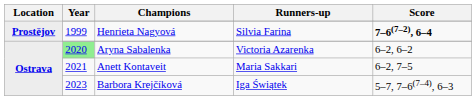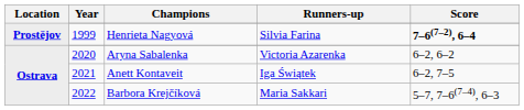 <table class=wikitable>
 <tr>
 <th style="width:80px">Location</th>
 <th style="width:40px">Year</th>
 <th style="width:200px">Champions</th>
 <th style="width:200px">Runners-up</th>
 <th style="width:140px" class="unsortable">Score</th>
 </tr>
 <tr>
 <th rowspan="2" style="background:#ededed"><a href='#'>Prostějov</a></th>
 </tr>
 <tr>
 <td><a href='#'>1999</a></td>
 <td> <a href='#'>Henrieta Nagyová</a></td>
 <td> <a href='#'>Silvia Farina</a></td>
 <td><strong>7–6<sup>(7–2)</sup>,  6–4</strong></td>
 </tr>
 <tr>
 <th rowspan="4" style="background:#ededed"><a href='#'>Ostrava</a></th>
 </tr>
 <tr>
-<td style="background: lightgreen;"><a href='#'>2020</a></td>
+<td><a href='#'>2020</a></td>
 <td> <a href='#'>Aryna Sabalenka</a></td>
 <td> <a href='#'>Victoria Azarenka</a></td>
 <td>6–2, 6–2</td>
 </tr>
 <tr>
 <td><a href='#'>2021</a></td>
 <td> <a href='#'>Anett Kontaveit</a></td>
-<td> <a href='#'>Maria Sakkari</a></td>
+<td> <a href='#'>Iga Świątek</a></td>
 <td>6–2, 7–5</td>
 </tr>
 <tr>
-<td><a href='#'>2023</a></td>
+<td><a href='#'>2022</a></td>
 <td> <a href='#'>Barbora Krejčíková</a></td>
-<td> <a href='#'>Iga Świątek</a></td>
+<td> <a href='#'>Maria Sakkari</a></td>
 <td>5–7, 7–6<sup>(7–4)</sup>,  6–3</td>
 </tr>
 </table>
